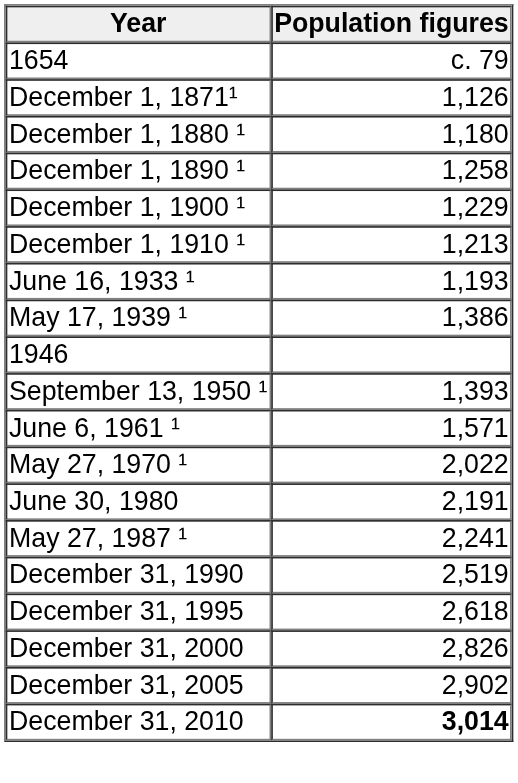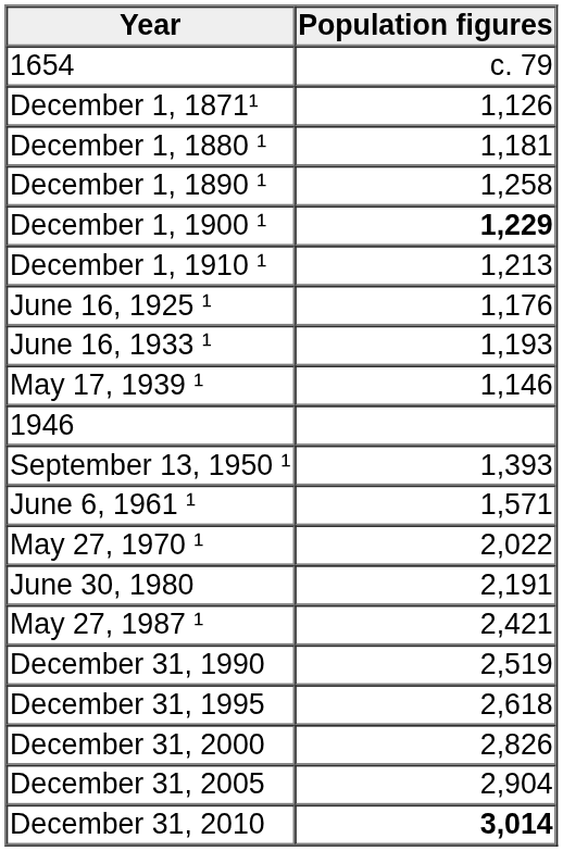 <table border="1" cellspacing="0">
 <tr>
 <th style="background:#efefef;">Year</th>
 <th style="background:#efefef;">Population figures</th>
 </tr>
 <tr>
 <td>1654</td>
 <td style="text-align:right;">c. 79</td>
 </tr>
 <tr>
 <td>December 1, 1871¹</td>
 <td style="text-align:right;">1,126</td>
 </tr>
 <tr>
 <td>December 1, 1880 ¹</td>
-<td style="text-align:right;">1,180</td>
+<td style="text-align:right;">1,181</td>
 </tr>
 <tr>
 <td>December 1, 1890 ¹</td>
 <td style="text-align:right;">1,258</td>
 </tr>
 <tr>
 <td>December 1, 1900 ¹</td>
-<td style="text-align:right;">1,229</td>
+<td style="text-align:right;"><strong>1,229</strong></td>
 </tr>
 <tr>
 <td>December 1, 1910 ¹</td>
 <td style="text-align:right;">1,213</td>
+</tr>
+<tr>
+<td>June 16, 1925 ¹</td>
+<td style="text-align:right;">1,176</td>
 </tr>
 <tr>
 <td>June 16, 1933 ¹</td>
 <td style="text-align:right;">1,193</td>
 </tr>
 <tr>
 <td>May 17, 1939 ¹</td>
-<td style="text-align:right;">1,386</td>
+<td style="text-align:right;">1,146</td>
 </tr>
 <tr>
 <td>1946</td>
 <td style="text-align:right;"></td>
 </tr>
 <tr>
 <td>September 13, 1950 ¹</td>
 <td style="text-align:right;">1,393</td>
 </tr>
 <tr>
 <td>June 6, 1961 ¹</td>
 <td style="text-align:right;">1,571</td>
 </tr>
 <tr>
 <td>May 27, 1970 ¹</td>
 <td style="text-align:right;">2,022</td>
 </tr>
 <tr>
 <td>June 30, 1980</td>
 <td style="text-align:right;">2,191</td>
 </tr>
 <tr>
 <td>May 27, 1987 ¹</td>
-<td style="text-align:right;">2,241</td>
+<td style="text-align:right;">2,421</td>
 </tr>
 <tr>
 <td>December 31, 1990</td>
 <td style="text-align:right;">2,519</td>
 </tr>
 <tr>
 <td>December 31, 1995</td>
 <td style="text-align:right;">2,618</td>
 </tr>
 <tr>
 <td>December 31, 2000</td>
 <td style="text-align:right;">2,826</td>
 </tr>
 <tr>
 <td>December 31, 2005</td>
-<td style="text-align:right;">2,902</td>
+<td style="text-align:right;">2,904</td>
 </tr>
 <tr>
 <td>December 31, 2010</td>
 <td style="text-align:right;"><strong>3,014</strong></td>
 </tr>
 </table>
